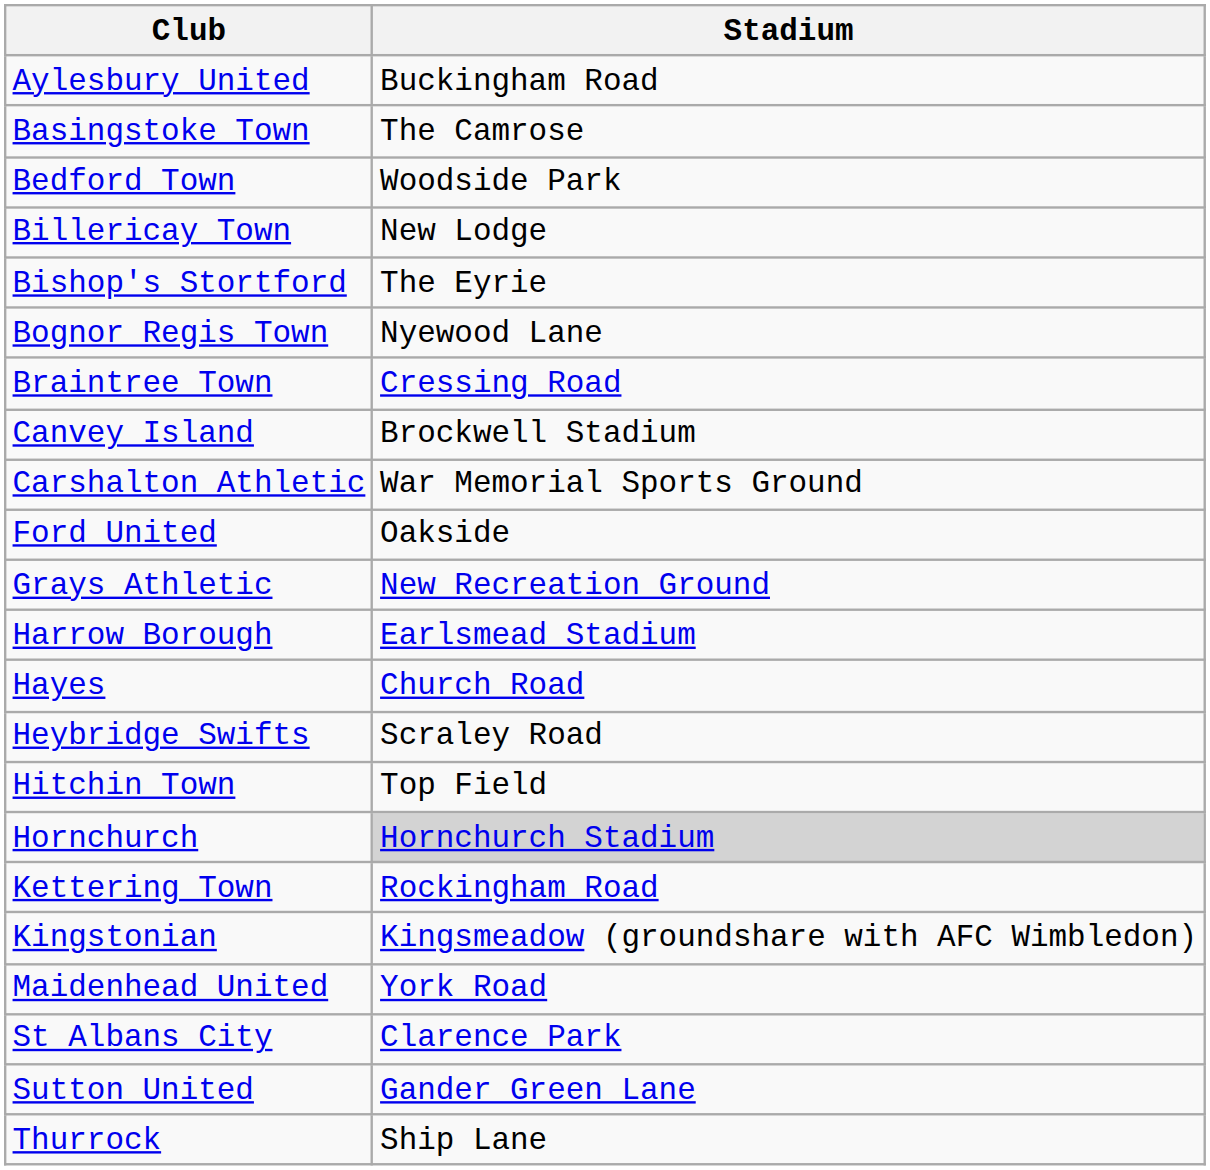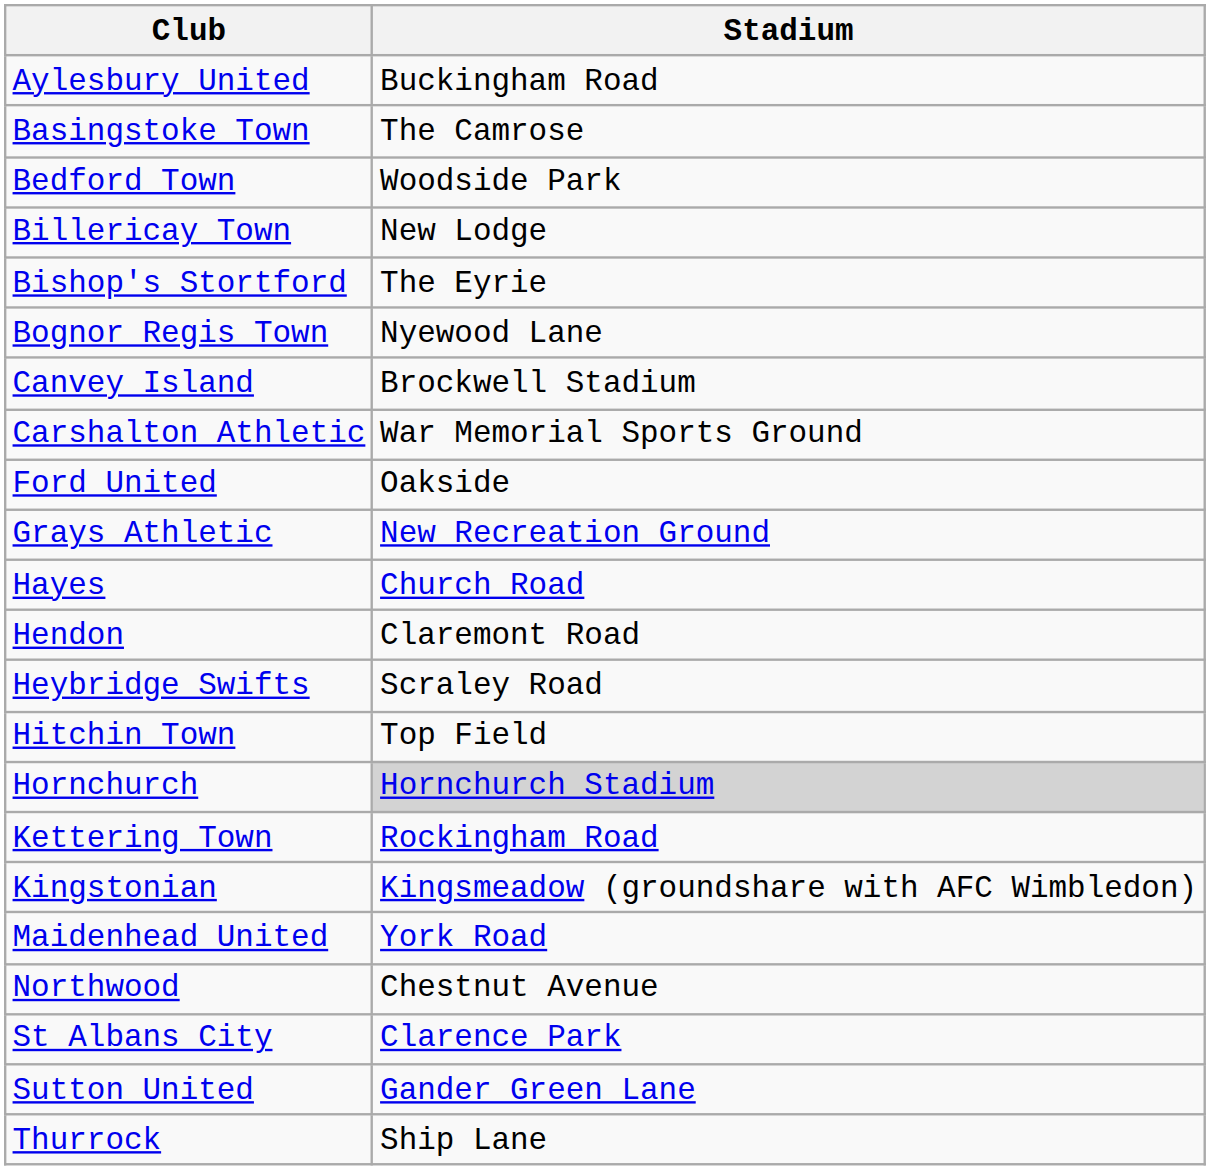 <table class="wikitable sortable">
 <tr>
 <th>Club</th>
 <th>Stadium</th>
 </tr>
 <tr>
 <td><a href='#'>Aylesbury United</a></td>
 <td>Buckingham Road</td>
 </tr>
 <tr>
 <td><a href='#'>Basingstoke Town</a></td>
 <td>The Camrose</td>
 </tr>
 <tr>
 <td><a href='#'>Bedford Town</a></td>
 <td>Woodside Park</td>
 </tr>
 <tr>
 <td><a href='#'>Billericay Town</a></td>
 <td>New Lodge</td>
 </tr>
 <tr>
 <td><a href='#'>Bishop's Stortford</a></td>
 <td>The Eyrie</td>
 </tr>
 <tr>
 <td><a href='#'>Bognor Regis Town</a></td>
 <td>Nyewood Lane</td>
 </tr>
 <tr>
-<td><a href='#'>Braintree Town</a></td>
-<td><a href='#'>Cressing Road</a></td>
-</tr>
-<tr>
 <td><a href='#'>Canvey Island</a></td>
 <td>Brockwell Stadium</td>
 </tr>
 <tr>
 <td><a href='#'>Carshalton Athletic</a></td>
 <td>War Memorial Sports Ground</td>
 </tr>
 <tr>
 <td><a href='#'>Ford United</a></td>
 <td>Oakside</td>
 </tr>
 <tr>
 <td><a href='#'>Grays Athletic</a></td>
 <td><a href='#'>New Recreation Ground</a></td>
 </tr>
 <tr>
-<td><a href='#'>Harrow Borough</a></td>
-<td><a href='#'>Earlsmead Stadium</a></td>
+<td><a href='#'>Hayes</a></td>
+<td><a href='#'>Church Road</a></td>
 </tr>
 <tr>
-<td><a href='#'>Hayes</a></td>
-<td><a href='#'>Church Road</a></td>
+<td><a href='#'>Hendon</a></td>
+<td>Claremont Road</td>
 </tr>
 <tr>
 <td><a href='#'>Heybridge Swifts</a></td>
 <td>Scraley Road</td>
 </tr>
 <tr>
 <td><a href='#'>Hitchin Town</a></td>
 <td>Top Field</td>
 </tr>
 <tr>
 <td><a href='#'>Hornchurch</a></td>
 <td style="background: lightgrey;"><a href='#'>Hornchurch Stadium</a></td>
 </tr>
 <tr>
 <td><a href='#'>Kettering Town</a></td>
 <td><a href='#'>Rockingham Road</a></td>
 </tr>
 <tr>
 <td><a href='#'>Kingstonian</a></td>
 <td><a href='#'>Kingsmeadow</a> (groundshare with AFC Wimbledon)</td>
 </tr>
 <tr>
 <td><a href='#'>Maidenhead United</a></td>
 <td><a href='#'>York Road</a></td>
 </tr>
 <tr>
+<td><a href='#'>Northwood</a></td>
+<td>Chestnut Avenue</td>
+</tr>
+<tr>
 <td><a href='#'>St Albans City</a></td>
 <td><a href='#'>Clarence Park</a></td>
 </tr>
 <tr>
 <td><a href='#'>Sutton United</a></td>
 <td><a href='#'>Gander Green Lane</a></td>
 </tr>
 <tr>
 <td><a href='#'>Thurrock</a></td>
 <td>Ship Lane</td>
 </tr>
 </table>
